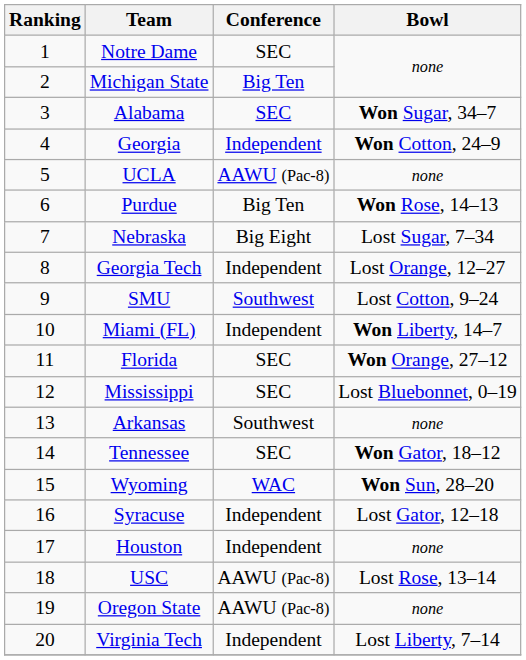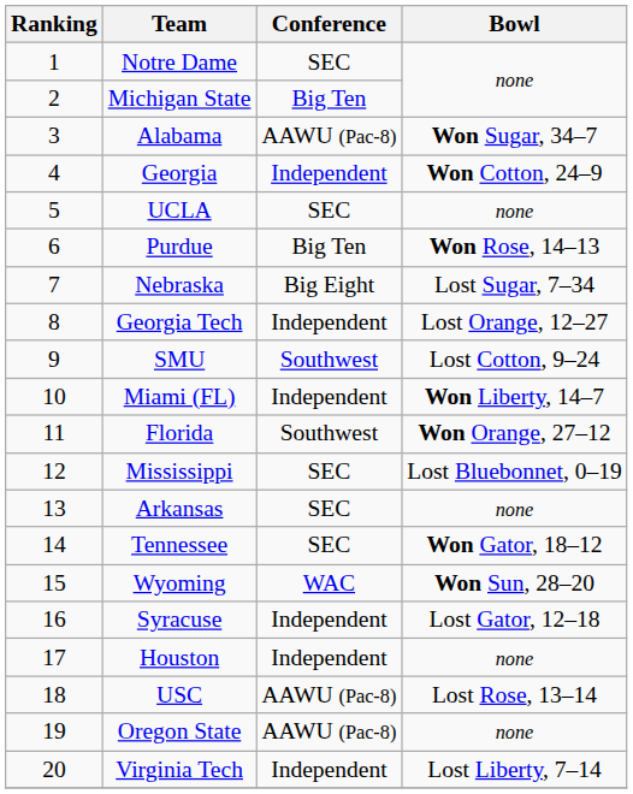 <table class=wikitable style="text-align:center">
 <tr>
 <th>Ranking</th>
 <th>Team</th>
 <th>Conference</th>
 <th>Bowl</th>
 </tr>
 <tr>
 <td>1</td>
 <td><a href='#'>Notre Dame</a></td>
 <td>SEC</td>
 <td rowspan=2><small><em>none</em></small></td>
 </tr>
 <tr>
 <td>2</td>
 <td><a href='#'>Michigan State</a></td>
 <td><a href='#'>Big Ten</a></td>
 </tr>
 <tr>
 <td>3</td>
 <td><a href='#'>Alabama</a></td>
-<td><a href='#'>SEC</a></td>
+<td>AAWU <small>(Pac-8)</small></td>
 <td><strong>Won</strong> <a href='#'>Sugar</a>, 34–7</td>
 </tr>
 <tr>
 <td>4</td>
 <td><a href='#'>Georgia</a></td>
 <td><a href='#'>Independent</a></td>
 <td><strong>Won</strong> <a href='#'>Cotton</a>, 24–9</td>
 </tr>
 <tr>
 <td>5</td>
 <td><a href='#'>UCLA</a></td>
-<td><a href='#'>AAWU</a> <small>(Pac-8)</small></td>
+<td>SEC</td>
 <td><small><em>none</em></small></td>
 </tr>
 <tr>
 <td>6</td>
 <td><a href='#'>Purdue</a></td>
 <td>Big Ten</td>
 <td><strong>Won</strong> <a href='#'>Rose</a>, 14–13</td>
 </tr>
 <tr>
 <td>7</td>
 <td><a href='#'>Nebraska</a></td>
 <td>Big Eight</td>
 <td>Lost <a href='#'>Sugar</a>, 7–34</td>
 </tr>
 <tr>
 <td>8</td>
 <td><a href='#'>Georgia Tech</a></td>
 <td>Independent</td>
 <td>Lost <a href='#'>Orange</a>, 12–27</td>
 </tr>
 <tr>
 <td>9</td>
 <td><a href='#'>SMU</a></td>
 <td><a href='#'>Southwest</a></td>
 <td>Lost <a href='#'>Cotton</a>, 9–24</td>
 </tr>
 <tr>
 <td>10</td>
 <td><a href='#'>Miami (FL)</a></td>
 <td>Independent</td>
 <td><strong>Won</strong> <a href='#'>Liberty</a>, 14–7</td>
 </tr>
 <tr>
 <td>11</td>
 <td><a href='#'>Florida</a></td>
-<td>SEC</td>
+<td>Southwest</td>
 <td><strong>Won</strong> <a href='#'>Orange</a>, 27–12</td>
 </tr>
 <tr>
 <td>12</td>
 <td><a href='#'>Mississippi</a></td>
 <td>SEC</td>
 <td>Lost <a href='#'>Bluebonnet</a>, 0–19</td>
 </tr>
 <tr>
 <td>13</td>
 <td><a href='#'>Arkansas</a></td>
-<td>Southwest</td>
+<td>SEC</td>
 <td><small><em>none</em></small></td>
 </tr>
 <tr>
 <td>14</td>
 <td><a href='#'>Tennessee</a></td>
 <td>SEC</td>
 <td><strong>Won</strong> <a href='#'>Gator</a>, 18–12</td>
 </tr>
 <tr>
 <td>15</td>
 <td><a href='#'>Wyoming</a></td>
 <td><a href='#'>WAC</a></td>
 <td><strong>Won</strong> <a href='#'>Sun</a>, 28–20</td>
 </tr>
 <tr>
 <td>16</td>
 <td><a href='#'>Syracuse</a></td>
 <td>Independent</td>
 <td>Lost <a href='#'>Gator</a>, 12–18</td>
 </tr>
 <tr>
 <td>17</td>
 <td><a href='#'>Houston</a></td>
 <td>Independent</td>
 <td><small><em>none</em></small></td>
 </tr>
 <tr>
 <td>18</td>
 <td><a href='#'>USC</a></td>
 <td>AAWU <small>(Pac-8)</small></td>
 <td>Lost <a href='#'>Rose</a>, 13–14</td>
 </tr>
 <tr>
 <td>19</td>
 <td><a href='#'>Oregon State</a></td>
 <td>AAWU <small>(Pac-8)</small></td>
 <td><small><em>none</em></small></td>
 </tr>
 <tr>
 <td>20</td>
 <td><a href='#'>Virginia Tech</a></td>
 <td>Independent</td>
 <td>Lost <a href='#'>Liberty</a>, 7–14</td>
 </tr>
 <tr>
 </tr>
 </table>
